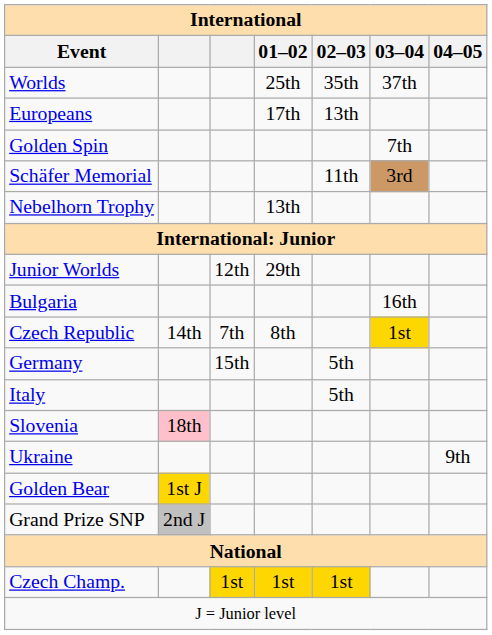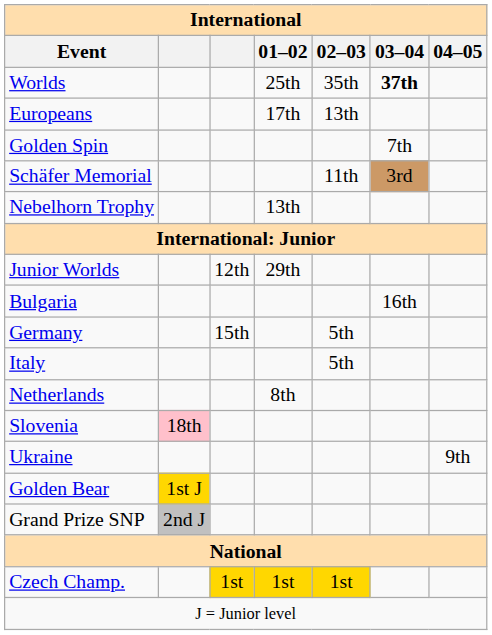 <table class="wikitable" style="text-align:center">
 <tr>
 <th style="background-color: #ffdead; " colspan=7 align=center>International</th>
 </tr>
 <tr>
 <th>Event</th>
 <th></th>
 <th></th>
 <th>01–02</th>
 <th>02–03</th>
 <th>03–04</th>
 <th>04–05</th>
 </tr>
 <tr>
 <td align=left><a href='#'>Worlds</a></td>
 <td></td>
 <td></td>
 <td>25th</td>
 <td>35th</td>
-<td>37th</td>
+<td><strong>37th</strong></td>
 <td></td>
 </tr>
 <tr>
 <td align=left><a href='#'>Europeans</a></td>
 <td></td>
 <td></td>
 <td>17th</td>
 <td>13th</td>
 <td></td>
 <td></td>
 </tr>
 <tr>
 <td align=left><a href='#'>Golden Spin</a></td>
 <td></td>
 <td></td>
 <td></td>
 <td></td>
 <td>7th</td>
 <td></td>
 </tr>
 <tr>
 <td align=left><a href='#'>Schäfer Memorial</a></td>
 <td></td>
 <td></td>
 <td></td>
 <td>11th</td>
 <td bgcolor=cc9966>3rd</td>
 <td></td>
 </tr>
 <tr>
 <td align=left><a href='#'>Nebelhorn Trophy</a></td>
 <td></td>
 <td></td>
 <td>13th</td>
 <td></td>
 <td></td>
 <td></td>
 </tr>
 <tr>
 <th style="background-color: #ffdead; " colspan=7 align=center>International: Junior</th>
 </tr>
 <tr>
 <td align=left><a href='#'>Junior Worlds</a></td>
 <td></td>
 <td>12th</td>
 <td>29th</td>
 <td></td>
 <td></td>
 <td></td>
 </tr>
 <tr>
 <td align=left> <a href='#'>Bulgaria</a></td>
 <td></td>
 <td></td>
 <td></td>
 <td></td>
 <td>16th</td>
 <td></td>
 </tr>
 <tr>
-<td align=left> <a href='#'>Czech Republic</a></td>
-<td>14th</td>
-<td>7th</td>
-<td>8th</td>
-<td></td>
-<td bgcolor=gold>1st</td>
-<td></td>
-</tr>
-<tr>
 <td align=left> <a href='#'>Germany</a></td>
 <td></td>
 <td>15th</td>
 <td></td>
 <td>5th</td>
 <td></td>
 <td></td>
 </tr>
 <tr>
 <td align=left> <a href='#'>Italy</a></td>
 <td></td>
 <td></td>
 <td></td>
 <td>5th</td>
+<td></td>
+<td></td>
+</tr>
+<tr>
+<td align=left> <a href='#'>Netherlands</a></td>
+<td></td>
+<td></td>
+<td>8th</td>
+<td></td>
 <td></td>
 <td></td>
 </tr>
 <tr>
 <td align=left> <a href='#'>Slovenia</a></td>
 <td style="background: pink;">18th</td>
 <td></td>
 <td></td>
 <td></td>
 <td></td>
 <td></td>
 </tr>
 <tr>
 <td align=left> <a href='#'>Ukraine</a></td>
 <td></td>
 <td></td>
 <td></td>
 <td></td>
 <td></td>
 <td>9th</td>
 </tr>
 <tr>
 <td align=left><a href='#'>Golden Bear</a></td>
 <td bgcolor=gold>1st J</td>
 <td></td>
 <td></td>
 <td></td>
 <td></td>
 <td></td>
 </tr>
 <tr>
 <td align=left>Grand Prize SNP</td>
 <td bgcolor=silver>2nd J</td>
 <td></td>
 <td></td>
 <td></td>
 <td></td>
 <td></td>
 </tr>
 <tr>
 <th style="background-color: #ffdead; " colspan=7 align=center>National</th>
 </tr>
 <tr>
 <td align=left><a href='#'>Czech Champ.</a></td>
 <td></td>
 <td bgcolor=gold>1st</td>
 <td bgcolor=gold>1st</td>
 <td bgcolor=gold>1st</td>
 <td></td>
 <td></td>
 </tr>
 <tr>
 <td colspan=7 align=center><small> J = Junior level </small></td>
 </tr>
 </table>
